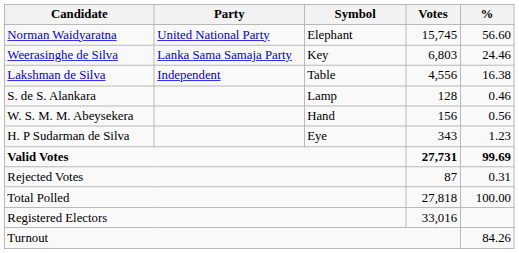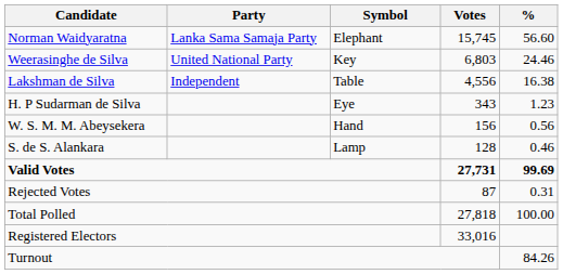 <table class="wikitable" border="1" style="text-align:right;">
 <tr>
 <th align=left width="180">Candidate</th>
 <th align=left width="180">Party</th>
 <th align=left width="120">Symbol</th>
 <th align=left width="60">Votes</th>
 <th align=left width="60">%</th>
 </tr>
 <tr>
 <td align=left><a href='#'>Norman Waidyaratna</a></td>
-<td align=left><a href='#'>United National Party</a></td>
+<td align=left><a href='#'>Lanka Sama Samaja Party</a></td>
 <td align=left>Elephant</td>
 <td align=right>15,745</td>
 <td align=right>56.60</td>
 </tr>
 <tr>
 <td align=left><a href='#'>Weerasinghe de Silva</a></td>
-<td align=left><a href='#'>Lanka Sama Samaja Party</a></td>
+<td align=left><a href='#'>United National Party</a></td>
 <td align=left>Key</td>
 <td align=right>6,803</td>
 <td align=right>24.46</td>
 </tr>
 <tr>
 <td align=left><a href='#'>Lakshman de Silva</a></td>
 <td align=left><a href='#'>Independent</a></td>
 <td align=left>Table</td>
 <td align=right>4,556</td>
 <td align=right>16.38</td>
 </tr>
 <tr>
-<td align=left>S. de S. Alankara</td>
+<td align=left>H. P Sudarman de Silva</td>
 <td></td>
-<td align=left>Lamp</td>
-<td align=right>128</td>
-<td align=right>0.46</td>
+<td align=left>Eye</td>
+<td align=right>343</td>
+<td align=right>1.23</td>
 </tr>
 <tr>
 <td align=left>W. S. M. M. Abeysekera</td>
 <td></td>
 <td align=left>Hand</td>
 <td align=right>156</td>
 <td align=right>0.56</td>
 </tr>
 <tr>
-<td align=left>H. P Sudarman de Silva</td>
+<td align=left>S. de S. Alankara</td>
 <td></td>
-<td align=left>Eye</td>
-<td align=right>343</td>
-<td align=right>1.23</td>
+<td align=left>Lamp</td>
+<td align=right>128</td>
+<td align=right>0.46</td>
 </tr>
 <tr>
 <td align=left colspan=3><strong>Valid Votes</strong></td>
 <td align=right><strong>27,731</strong></td>
 <td align=right><strong>99.69</strong></td>
 </tr>
 <tr>
 <td align=left colspan=3>Rejected Votes</td>
 <td align=right>87</td>
 <td align=right>0.31</td>
 </tr>
 <tr>
 <td align=left colspan=3>Total Polled</td>
 <td align=right>27,818</td>
 <td align=right>100.00</td>
 </tr>
 <tr>
 <td align=left colspan=3>Registered Electors</td>
 <td align=right>33,016</td>
 <td></td>
 </tr>
 <tr>
 <td align=left colspan=4>Turnout</td>
 <td align=right>84.26</td>
 </tr>
 </table>
